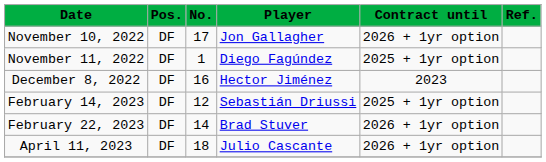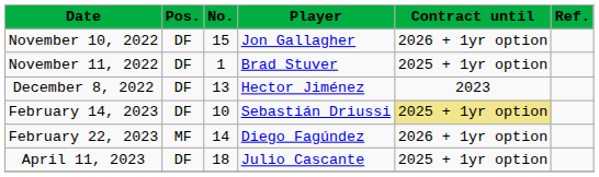 <table class="wikitable" style="text-align:center; font-size:100%; ">
 <tr>
 <th style="background:#00AE42; color:#000000;"><strong>Date</strong></th>
 <th style="background:#00AE42; color:#000000;"><strong>Pos.</strong></th>
 <th style="background:#00AE42; color:#000000;"><strong>No.</strong></th>
 <th style="background:#00AE42; color:#000000;"><strong>Player</strong></th>
 <th style="background:#00AE42; color:#000000;"><strong>Contract until</strong></th>
 <th style="background:#00AE42; color:#000000;"><strong>Ref.</strong></th>
 </tr>
 <tr>
 <td>November 10, 2022</td>
 <td style="text-align:center;">DF</td>
-<td style="text-align:center;">17</td>
+<td style="text-align:center;">15</td>
 <td align=left> <a href='#'>Jon Gallagher</a></td>
 <td>2026 + 1yr option</td>
 <td></td>
 </tr>
 <tr>
 <td>November 11, 2022</td>
 <td style="text-align:center;">DF</td>
 <td style="text-align:center;">1</td>
-<td align=left> <a href='#'>Diego Fagúndez</a></td>
+<td align=left> <a href='#'>Brad Stuver</a></td>
 <td>2025 + 1yr option</td>
 <td></td>
 </tr>
 <tr>
 <td>December 8, 2022</td>
 <td style="text-align:center;">DF</td>
-<td style="text-align:center;">16</td>
+<td style="text-align:center;">13</td>
 <td align=left> <a href='#'>Hector Jiménez</a></td>
 <td>2023</td>
 <td></td>
 </tr>
 <tr>
 <td>February 14, 2023</td>
 <td style="text-align:center;">DF</td>
-<td style="text-align:center;">12</td>
+<td style="text-align:center;">10</td>
 <td align=left> <a href='#'>Sebastián Driussi</a></td>
-<td>2025 + 1yr option</td>
+<td style="background: khaki;">2025 + 1yr option</td>
 <td></td>
 </tr>
 <tr>
 <td>February 22, 2023</td>
-<td style="text-align:center;">DF</td>
+<td style="text-align:center;">MF</td>
 <td style="text-align:center;">14</td>
-<td align=left> <a href='#'>Brad Stuver</a></td>
+<td align=left> <a href='#'>Diego Fagúndez</a></td>
 <td>2026 + 1yr option</td>
 <td></td>
 </tr>
 <tr>
 <td>April 11, 2023</td>
 <td style="text-align:center;">DF</td>
 <td style="text-align:center;">18</td>
 <td align=left> <a href='#'>Julio Cascante</a></td>
-<td>2026 + 1yr option</td>
+<td>2025 + 1yr option</td>
 <td></td>
 </tr>
 <tr>
 </tr>
 </table>
